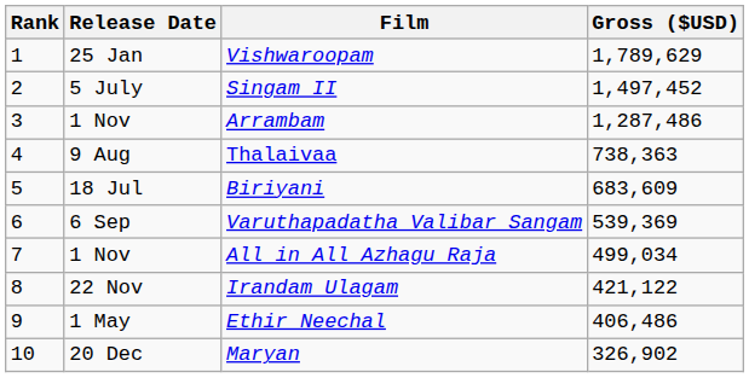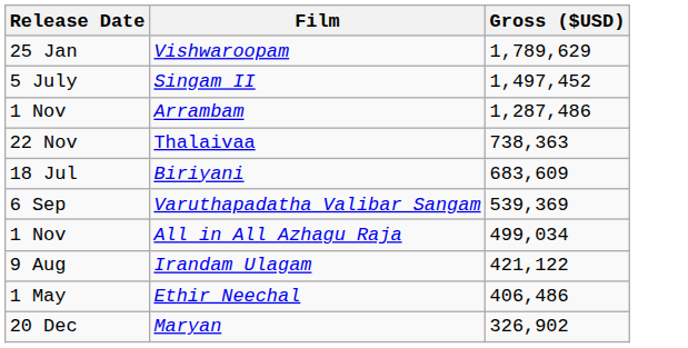 <table class="wikitable">
 <tr>
-<th>Rank</th>
 <th>Release Date</th>
 <th>Film</th>
 <th>Gross ($USD)</th>
 </tr>
 <tr>
-<td>1</td>
 <td>25 Jan</td>
 <td><em><a href='#'>Vishwaroopam</a></em></td>
 <td>1,789,629</td>
 </tr>
 <tr>
-<td>2</td>
 <td>5 July</td>
 <td><em><a href='#'>Singam II</a></em></td>
 <td>1,497,452</td>
 </tr>
 <tr>
-<td>3</td>
 <td>1 Nov</td>
 <td><em><a href='#'>Arrambam</a></em></td>
 <td>1,287,486</td>
 </tr>
 <tr>
-<td>4</td>
-<td>9 Aug</td>
+<td>22 Nov</td>
 <td><a href='#'>Thalaivaa</a></td>
 <td>738,363</td>
 </tr>
 <tr>
-<td>5</td>
 <td>18 Jul</td>
 <td><a href='#'><em>Biriyani</em></a></td>
 <td>683,609</td>
 </tr>
 <tr>
-<td>6</td>
 <td>6 Sep</td>
 <td><em><a href='#'>Varuthapadatha Valibar Sangam</a></em></td>
 <td>539,369</td>
 </tr>
 <tr>
-<td>7</td>
 <td>1 Nov</td>
 <td><em><a href='#'>All in All Azhagu Raja</a></em></td>
 <td>499,034</td>
 </tr>
 <tr>
-<td>8</td>
-<td>22 Nov</td>
+<td>9 Aug</td>
 <td><a href='#'><em>Irandam Ulagam</em></a></td>
 <td>421,122</td>
 </tr>
 <tr>
-<td>9</td>
 <td>1 May</td>
 <td><a href='#'><em>Ethir Neechal</em></a></td>
 <td>406,486</td>
 </tr>
 <tr>
-<td>10</td>
 <td>20 Dec</td>
 <td><a href='#'><em>Maryan</em></a></td>
 <td>326,902</td>
 </tr>
 </table>
